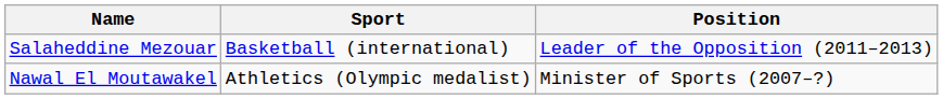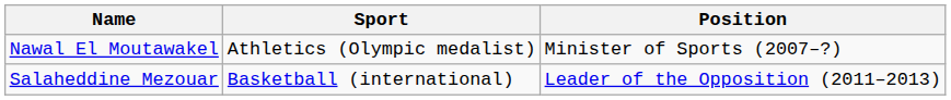 <table class="wikitable sortable">
 <tr>
 <th>Name</th>
 <th>Sport</th>
 <th>Position</th>
 </tr>
 <tr>
+<td data-sort-value="Moutawakel,Nawal El"><a href='#'>Nawal El Moutawakel</a></td>
+<td>Athletics (Olympic medalist)</td>
+<td>Minister of Sports (2007–?)</td>
+</tr>
+<tr>
 <td data-sort-value="Mezouar,Salaheddine"><a href='#'>Salaheddine Mezouar</a></td>
 <td><a href='#'>Basketball</a> (international)</td>
 <td><a href='#'>Leader of the Opposition</a> (2011–2013)</td>
 </tr>
-<tr>
-<td data-sort-value="Moutawakel,Nawal El"><a href='#'>Nawal El Moutawakel</a></td>
-<td>Athletics (Olympic medalist)</td>
-<td>Minister of Sports (2007–?)</td>
-</tr>
 </table>
